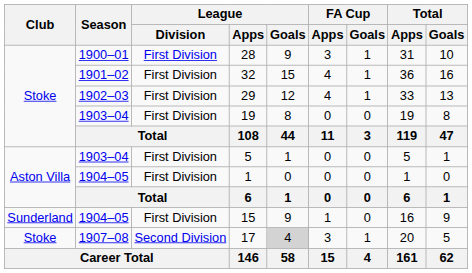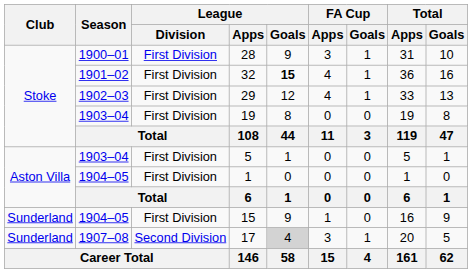 <table class="wikitable" style="text-align: center;">
 <tr>
 <th rowspan="2">Club</th>
 <th rowspan="2">Season</th>
 <th colspan="3">League</th>
 <th colspan="2">FA Cup</th>
 <th colspan="2">Total</th>
 </tr>
 <tr>
 <th>Division</th>
 <th>Apps</th>
 <th>Goals</th>
 <th>Apps</th>
 <th>Goals</th>
 <th>Apps</th>
 <th>Goals</th>
 </tr>
 <tr>
 <td rowspan="5"><a href='#'>Stoke</a></td>
 <td><a href='#'>1900–01</a></td>
 <td><a href='#'>First Division</a></td>
 <td>28</td>
 <td>9</td>
 <td>3</td>
 <td>1</td>
 <td>31</td>
 <td>10</td>
 </tr>
 <tr>
 <td><a href='#'>1901–02</a></td>
 <td>First Division</td>
 <td>32</td>
-<td>15</td>
+<td><strong>15</strong></td>
 <td>4</td>
 <td>1</td>
 <td>36</td>
 <td>16</td>
 </tr>
 <tr>
 <td><a href='#'>1902–03</a></td>
 <td>First Division</td>
 <td>29</td>
 <td>12</td>
 <td>4</td>
 <td>1</td>
 <td>33</td>
 <td>13</td>
 </tr>
 <tr>
 <td><a href='#'>1903–04</a></td>
 <td>First Division</td>
 <td>19</td>
 <td>8</td>
 <td>0</td>
 <td>0</td>
 <td>19</td>
 <td>8</td>
 </tr>
 <tr>
 <th colspan="2">Total</th>
 <th>108</th>
 <th>44</th>
 <th>11</th>
 <th>3</th>
 <th>119</th>
 <th>47</th>
 </tr>
 <tr>
 <td rowspan="3"><a href='#'>Aston Villa</a></td>
 <td><a href='#'>1903–04</a></td>
 <td>First Division</td>
 <td>5</td>
 <td>1</td>
 <td>0</td>
 <td>0</td>
 <td>5</td>
 <td>1</td>
 </tr>
 <tr>
 <td><a href='#'>1904–05</a></td>
 <td>First Division</td>
 <td>1</td>
 <td>0</td>
 <td>0</td>
 <td>0</td>
 <td>1</td>
 <td>0</td>
 </tr>
 <tr>
 <th colspan="2">Total</th>
 <th>6</th>
 <th>1</th>
 <th>0</th>
 <th>0</th>
 <th>6</th>
 <th>1</th>
 </tr>
 <tr>
 <td><a href='#'>Sunderland</a></td>
 <td><a href='#'>1904–05</a></td>
 <td>First Division</td>
 <td>15</td>
 <td>9</td>
 <td>1</td>
 <td>0</td>
 <td>16</td>
 <td>9</td>
 </tr>
 <tr>
-<td><a href='#'>Stoke</a></td>
+<td><a href='#'>Sunderland</a></td>
 <td><a href='#'>1907–08</a></td>
 <td><a href='#'>Second Division</a></td>
 <td>17</td>
 <td style="background: lightgrey;">4</td>
 <td>3</td>
 <td>1</td>
 <td>20</td>
 <td>5</td>
 </tr>
 <tr>
 <th colspan="3">Career Total</th>
 <th>146</th>
 <th>58</th>
 <th>15</th>
 <th>4</th>
 <th>161</th>
 <th>62</th>
 </tr>
 </table>
